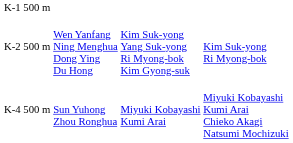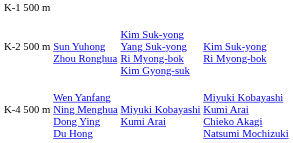 <table>
 <tr>
 <td>K-1 500 m</td>
 <td></td>
 <td></td>
 <td></td>
 </tr>
 <tr>
 <td>K-2 500 m</td>
-<td><br><a href='#'>Wen Yanfang</a><br><a href='#'>Ning Menghua</a><br><a href='#'>Dong Ying</a><br><a href='#'>Du Hong</a></td>
+<td><br><a href='#'>Sun Yuhong</a><br><a href='#'>Zhou Ronghua</a></td>
 <td><br><a href='#'>Kim Suk-yong</a><br><a href='#'>Yang Suk-yong</a><br><a href='#'>Ri Myong-bok</a><br><a href='#'>Kim Gyong-suk</a></td>
 <td><br><a href='#'>Kim Suk-yong</a><br><a href='#'>Ri Myong-bok</a></td>
 </tr>
 <tr>
 <td>K-4 500 m</td>
-<td><br><a href='#'>Sun Yuhong</a><br><a href='#'>Zhou Ronghua</a></td>
+<td><br><a href='#'>Wen Yanfang</a><br><a href='#'>Ning Menghua</a><br><a href='#'>Dong Ying</a><br><a href='#'>Du Hong</a></td>
 <td><br><a href='#'>Miyuki Kobayashi</a><br><a href='#'>Kumi Arai</a></td>
 <td><br><a href='#'>Miyuki Kobayashi</a><br><a href='#'>Kumi Arai</a><br><a href='#'>Chieko Akagi</a><br><a href='#'>Natsumi Mochizuki</a></td>
 </tr>
 </table>
